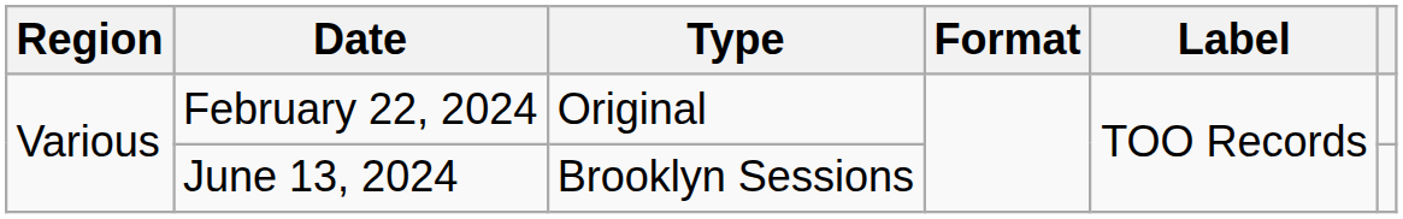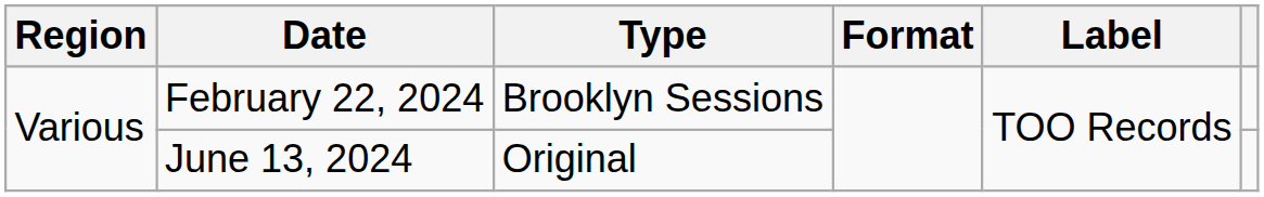 <table class="wikitable plainrowheaders">
 <tr>
 <th scope="col">Region</th>
 <th scope="col">Date</th>
 <th scope="col">Type</th>
 <th scope="col">Format</th>
 <th scope="col">Label</th>
 <th scope="col"></th>
 </tr>
 <tr>
 <td rowspan="2">Various</td>
 <td>February 22, 2024</td>
-<td>Original</td>
+<td>Brooklyn Sessions</td>
 <td rowspan="2"></td>
 <td rowspan="2">TOO Records</td>
 <td style="text-align:center"></td>
 </tr>
 <tr>
 <td>June 13, 2024</td>
-<td>Brooklyn Sessions</td>
+<td>Original</td>
 <td style="text-align:center"></td>
 </tr>
 </table>
